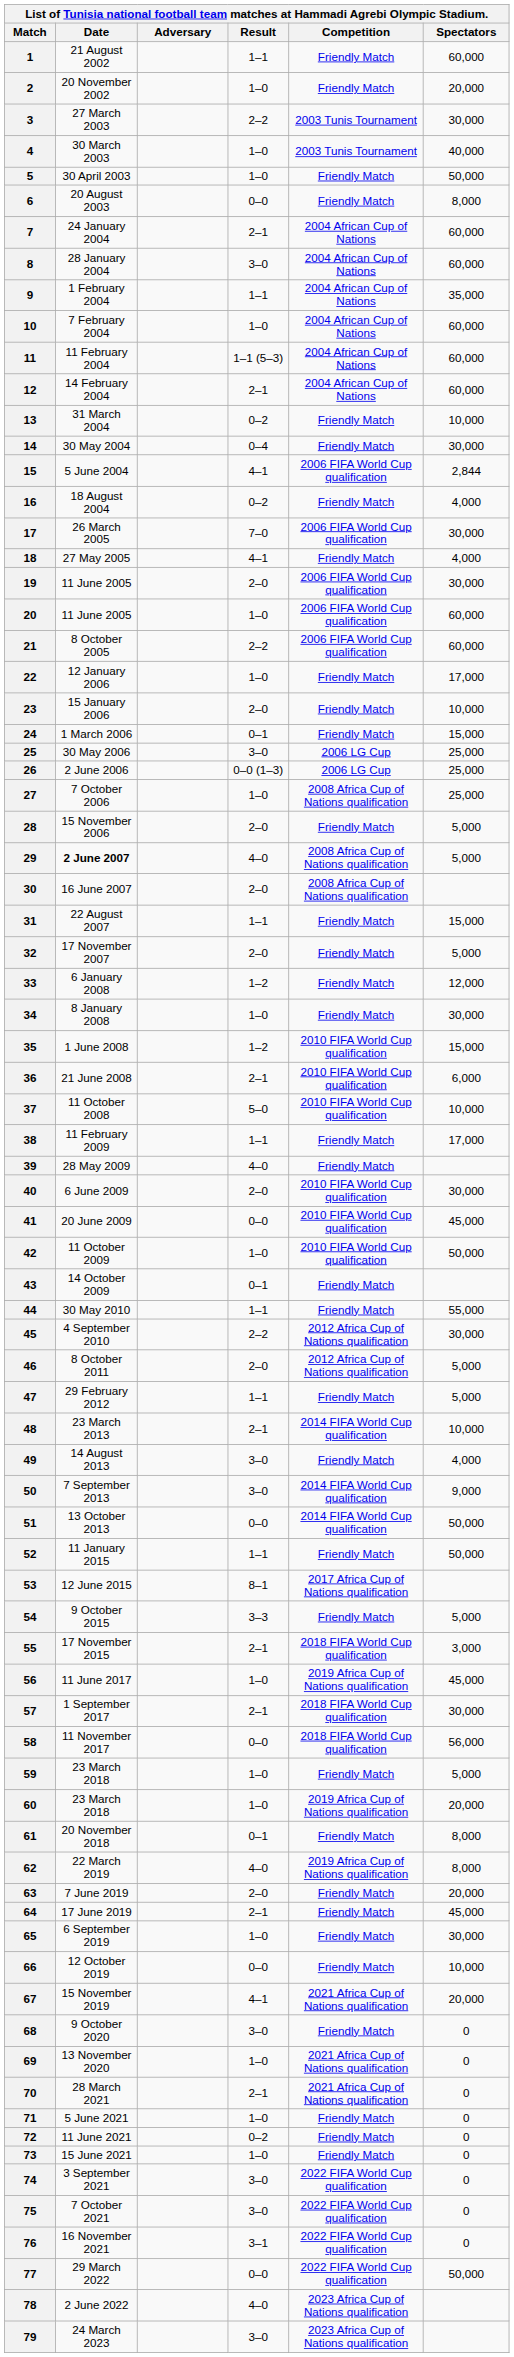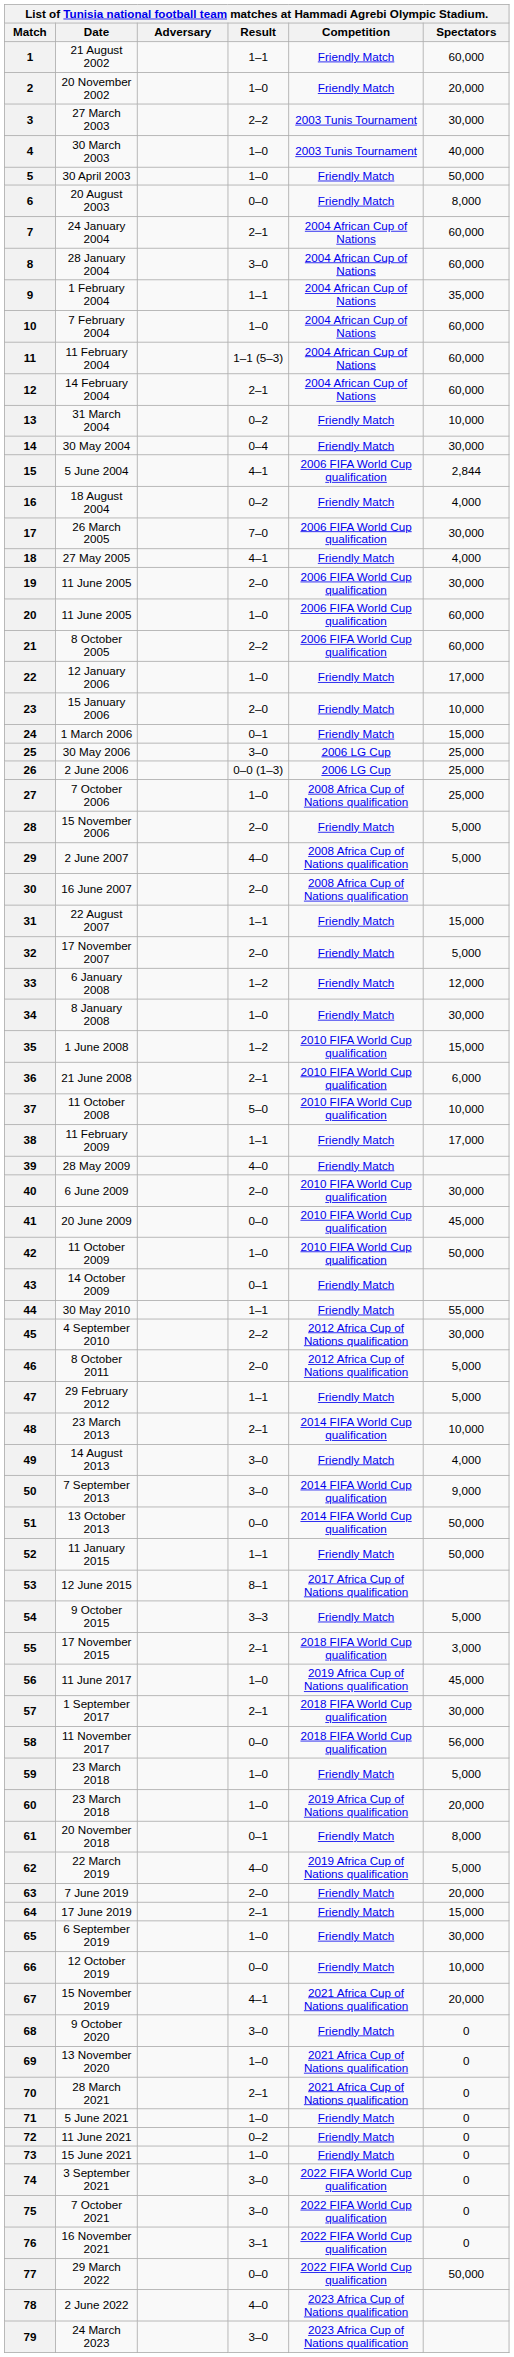 <table class="wikitable collapsible collapsed" style="font-size:90%; text-align:center;" width="100%">
 <tr>
 <th colspan="6">List of <a href='#'>Tunisia national football team</a> matches at Hammadi Agrebi Olympic Stadium.</th>
 </tr>
 <tr>
 <th width="3%">Match</th>
 <th width="5%">Date</th>
 <th width="7%">Adversary</th>
 <th width="5%">Result</th>
 <th width="15%">Competition</th>
 <th width="5%">Spectators</th>
 </tr>
 <tr>
 <th>1</th>
 <td>21 August 2002</td>
 <td align="left"></td>
 <td>1–1</td>
 <td><a href='#'>Friendly Match</a></td>
 <td>60,000</td>
 </tr>
 <tr>
 <th>2</th>
 <td>20 November 2002</td>
 <td align="left"></td>
 <td>1–0</td>
 <td><a href='#'>Friendly Match</a></td>
 <td>20,000</td>
 </tr>
 <tr>
 <th>3</th>
 <td>27 March 2003</td>
 <td align="left"></td>
 <td>2–2</td>
 <td><a href='#'>2003 Tunis Tournament</a></td>
 <td>30,000</td>
 </tr>
 <tr>
 <th>4</th>
 <td>30 March 2003</td>
 <td align="left"></td>
 <td>1–0</td>
 <td><a href='#'>2003 Tunis Tournament</a></td>
 <td>40,000</td>
 </tr>
 <tr>
 <th>5</th>
 <td>30 April 2003</td>
 <td align="left"></td>
 <td>1–0</td>
 <td><a href='#'>Friendly Match</a></td>
 <td>50,000</td>
 </tr>
 <tr>
 <th>6</th>
 <td>20 August 2003</td>
 <td align="left"></td>
 <td>0–0</td>
 <td><a href='#'>Friendly Match</a></td>
 <td>8,000</td>
 </tr>
 <tr>
 <th>7</th>
 <td>24 January 2004</td>
 <td align="left"></td>
 <td>2–1</td>
 <td><a href='#'>2004 African Cup of Nations</a></td>
 <td>60,000</td>
 </tr>
 <tr>
 <th>8</th>
 <td>28 January 2004</td>
 <td align="left"></td>
 <td>3–0</td>
 <td><a href='#'>2004 African Cup of Nations</a></td>
 <td>60,000</td>
 </tr>
 <tr>
 <th>9</th>
 <td>1 February 2004</td>
 <td align="left"></td>
 <td>1–1</td>
 <td><a href='#'>2004 African Cup of Nations</a></td>
 <td>35,000</td>
 </tr>
 <tr>
 <th>10</th>
 <td>7 February 2004</td>
 <td align="left"></td>
 <td>1–0</td>
 <td><a href='#'>2004 African Cup of Nations</a></td>
 <td>60,000</td>
 </tr>
 <tr>
 <th>11</th>
 <td>11 February 2004</td>
 <td align="left"></td>
 <td>1–1 (5–3)</td>
 <td><a href='#'>2004 African Cup of Nations</a></td>
 <td>60,000</td>
 </tr>
 <tr>
 <th>12</th>
 <td>14 February 2004</td>
 <td align="left"></td>
 <td>2–1</td>
 <td><a href='#'>2004 African Cup of Nations</a></td>
 <td>60,000</td>
 </tr>
 <tr>
 <th>13</th>
 <td>31 March 2004</td>
 <td align="left"></td>
 <td>0–2</td>
 <td><a href='#'>Friendly Match</a></td>
 <td>10,000</td>
 </tr>
 <tr>
 <th>14</th>
 <td>30 May 2004</td>
 <td align="left"></td>
 <td>0–4</td>
 <td><a href='#'>Friendly Match</a></td>
 <td>30,000</td>
 </tr>
 <tr>
 <th>15</th>
 <td>5 June 2004</td>
 <td align="left"></td>
 <td>4–1</td>
 <td><a href='#'>2006 FIFA World Cup qualification</a></td>
 <td>2,844</td>
 </tr>
 <tr>
 <th>16</th>
 <td>18 August 2004</td>
 <td align="left"></td>
 <td>0–2</td>
 <td><a href='#'>Friendly Match</a></td>
 <td>4,000</td>
 </tr>
 <tr>
 <th>17</th>
 <td>26 March 2005</td>
 <td align="left"></td>
 <td>7–0</td>
 <td><a href='#'>2006 FIFA World Cup qualification</a></td>
 <td>30,000</td>
 </tr>
 <tr>
 <th>18</th>
 <td>27 May 2005</td>
 <td align="left"></td>
 <td>4–1</td>
 <td><a href='#'>Friendly Match</a></td>
 <td>4,000</td>
 </tr>
 <tr>
 <th>19</th>
 <td>11 June 2005</td>
 <td align="left"></td>
 <td>2–0</td>
 <td><a href='#'>2006 FIFA World Cup qualification</a></td>
 <td>30,000</td>
 </tr>
 <tr>
 <th>20</th>
 <td>11 June 2005</td>
 <td align="left"></td>
 <td>1–0</td>
 <td><a href='#'>2006 FIFA World Cup qualification</a></td>
 <td>60,000</td>
 </tr>
 <tr>
 <th>21</th>
 <td>8 October 2005</td>
 <td align="left"></td>
 <td>2–2</td>
 <td><a href='#'>2006 FIFA World Cup qualification</a></td>
 <td>60,000</td>
 </tr>
 <tr>
 <th>22</th>
 <td>12 January 2006</td>
 <td align="left"></td>
 <td>1–0</td>
 <td><a href='#'>Friendly Match</a></td>
 <td>17,000</td>
 </tr>
 <tr>
 <th>23</th>
 <td>15 January 2006</td>
 <td align="left"></td>
 <td>2–0</td>
 <td><a href='#'>Friendly Match</a></td>
 <td>10,000</td>
 </tr>
 <tr>
 <th>24</th>
 <td>1 March 2006</td>
 <td align="left"></td>
 <td>0–1</td>
 <td><a href='#'>Friendly Match</a></td>
 <td>15,000</td>
 </tr>
 <tr>
 <th>25</th>
 <td>30 May 2006</td>
 <td align="left"></td>
 <td>3–0</td>
 <td><a href='#'>2006 LG Cup</a></td>
 <td>25,000</td>
 </tr>
 <tr>
 <th>26</th>
 <td>2 June 2006</td>
 <td align="left"></td>
 <td>0–0 (1–3)</td>
 <td><a href='#'>2006 LG Cup</a></td>
 <td>25,000</td>
 </tr>
 <tr>
 <th>27</th>
 <td>7 October 2006</td>
 <td align="left"></td>
 <td>1–0</td>
 <td><a href='#'>2008 Africa Cup of Nations qualification</a></td>
 <td>25,000</td>
 </tr>
 <tr>
 <th>28</th>
 <td>15 November 2006</td>
 <td align="left"></td>
 <td>2–0</td>
 <td><a href='#'>Friendly Match</a></td>
 <td>5,000</td>
 </tr>
 <tr>
 <th>29</th>
-<td><strong>2 June 2007</strong></td>
+<td>2 June 2007</td>
 <td align="left"></td>
 <td>4–0</td>
 <td><a href='#'>2008 Africa Cup of Nations qualification</a></td>
 <td>5,000</td>
 </tr>
 <tr>
 <th>30</th>
 <td>16 June 2007</td>
 <td align="left"></td>
 <td>2–0</td>
 <td><a href='#'>2008 Africa Cup of Nations qualification</a></td>
 <td></td>
 </tr>
 <tr>
 <th>31</th>
 <td>22 August 2007</td>
 <td align="left"></td>
 <td>1–1</td>
 <td><a href='#'>Friendly Match</a></td>
 <td>15,000</td>
 </tr>
 <tr>
 <th>32</th>
 <td>17 November 2007</td>
 <td align="left"></td>
 <td>2–0</td>
 <td><a href='#'>Friendly Match</a></td>
 <td>5,000</td>
 </tr>
 <tr>
 <th>33</th>
 <td>6 January 2008</td>
 <td align="left"></td>
 <td>1–2</td>
 <td><a href='#'>Friendly Match</a></td>
 <td>12,000</td>
 </tr>
 <tr>
 <th>34</th>
 <td>8 January 2008</td>
 <td align="left"></td>
 <td>1–0</td>
 <td><a href='#'>Friendly Match</a></td>
 <td>30,000</td>
 </tr>
 <tr>
 <th>35</th>
 <td>1 June 2008</td>
 <td align="left"></td>
 <td>1–2</td>
 <td><a href='#'>2010 FIFA World Cup qualification</a></td>
 <td>15,000</td>
 </tr>
 <tr>
 <th>36</th>
 <td>21 June 2008</td>
 <td align="left"></td>
 <td>2–1</td>
 <td><a href='#'>2010 FIFA World Cup qualification</a></td>
 <td>6,000</td>
 </tr>
 <tr>
 <th>37</th>
 <td>11 October 2008</td>
 <td align="left"></td>
 <td>5–0</td>
 <td><a href='#'>2010 FIFA World Cup qualification</a></td>
 <td>10,000</td>
 </tr>
 <tr>
 <th>38</th>
 <td>11 February 2009</td>
 <td align="left"></td>
 <td>1–1</td>
 <td><a href='#'>Friendly Match</a></td>
 <td>17,000</td>
 </tr>
 <tr>
 <th>39</th>
 <td>28 May 2009</td>
 <td align="left"></td>
 <td>4–0</td>
 <td><a href='#'>Friendly Match</a></td>
 <td></td>
 </tr>
 <tr>
 <th>40</th>
 <td>6 June 2009</td>
 <td align="left"></td>
 <td>2–0</td>
 <td><a href='#'>2010 FIFA World Cup qualification</a></td>
 <td>30,000</td>
 </tr>
 <tr>
 <th>41</th>
 <td>20 June 2009</td>
 <td align="left"></td>
 <td>0–0</td>
 <td><a href='#'>2010 FIFA World Cup qualification</a></td>
 <td>45,000</td>
 </tr>
 <tr>
 <th>42</th>
 <td>11 October 2009</td>
 <td align="left"></td>
 <td>1–0</td>
 <td><a href='#'>2010 FIFA World Cup qualification</a></td>
 <td>50,000</td>
 </tr>
 <tr>
 <th>43</th>
 <td>14 October 2009</td>
 <td align="left"></td>
 <td>0–1</td>
 <td><a href='#'>Friendly Match</a></td>
 <td></td>
 </tr>
 <tr>
 <th>44</th>
 <td>30 May 2010</td>
 <td align="left"></td>
 <td>1–1</td>
 <td><a href='#'>Friendly Match</a></td>
 <td>55,000</td>
 </tr>
 <tr>
 <th>45</th>
 <td>4 September 2010</td>
 <td align="left"></td>
 <td>2–2</td>
 <td><a href='#'>2012 Africa Cup of Nations qualification</a></td>
 <td>30,000</td>
 </tr>
 <tr>
 <th>46</th>
 <td>8 October 2011</td>
 <td align="left"></td>
 <td>2–0</td>
 <td><a href='#'>2012 Africa Cup of Nations qualification</a></td>
 <td>5,000</td>
 </tr>
 <tr>
 <th>47</th>
 <td>29 February 2012</td>
 <td align="left"></td>
 <td>1–1</td>
 <td><a href='#'>Friendly Match</a></td>
 <td>5,000</td>
 </tr>
 <tr>
 <th>48</th>
 <td>23 March 2013</td>
 <td align="left"></td>
 <td>2–1</td>
 <td><a href='#'>2014 FIFA World Cup qualification</a></td>
 <td>10,000</td>
 </tr>
 <tr>
 <th>49</th>
 <td>14 August 2013</td>
 <td align="left"></td>
 <td>3–0</td>
 <td><a href='#'>Friendly Match</a></td>
 <td>4,000</td>
 </tr>
 <tr>
 <th>50</th>
 <td>7 September 2013</td>
 <td align="left"></td>
 <td>3–0</td>
 <td><a href='#'>2014 FIFA World Cup qualification</a></td>
 <td>9,000</td>
 </tr>
 <tr>
 <th>51</th>
 <td>13 October 2013</td>
 <td align="left"></td>
 <td>0–0</td>
 <td><a href='#'>2014 FIFA World Cup qualification</a></td>
 <td>50,000</td>
 </tr>
 <tr>
 <th>52</th>
 <td>11 January 2015</td>
 <td align="left"></td>
 <td>1–1</td>
 <td><a href='#'>Friendly Match</a></td>
 <td>50,000</td>
 </tr>
 <tr>
 <th>53</th>
 <td>12 June 2015</td>
 <td align="left"></td>
 <td>8–1</td>
 <td><a href='#'>2017 Africa Cup of Nations qualification</a></td>
 <td></td>
 </tr>
 <tr>
 <th>54</th>
 <td>9 October 2015</td>
 <td align="left"></td>
 <td>3–3</td>
 <td><a href='#'>Friendly Match</a></td>
 <td>5,000</td>
 </tr>
 <tr>
 <th>55</th>
 <td>17 November 2015</td>
 <td align="left"></td>
 <td>2–1</td>
 <td><a href='#'>2018 FIFA World Cup qualification</a></td>
 <td>3,000</td>
 </tr>
 <tr>
 <th>56</th>
 <td>11 June 2017</td>
 <td align="left"></td>
 <td>1–0</td>
 <td><a href='#'>2019 Africa Cup of Nations qualification</a></td>
 <td>45,000</td>
 </tr>
 <tr>
 <th>57</th>
 <td>1 September 2017</td>
 <td align="left"></td>
 <td>2–1</td>
 <td><a href='#'>2018 FIFA World Cup qualification</a></td>
 <td>30,000</td>
 </tr>
 <tr>
 <th>58</th>
 <td>11 November 2017</td>
 <td align="left"></td>
 <td>0–0</td>
 <td><a href='#'>2018 FIFA World Cup qualification</a></td>
 <td>56,000</td>
 </tr>
 <tr>
 <th>59</th>
 <td>23 March 2018</td>
 <td align="left"></td>
 <td>1–0</td>
 <td><a href='#'>Friendly Match</a></td>
 <td>5,000</td>
 </tr>
 <tr>
 <th>60</th>
 <td>23 March 2018</td>
 <td align="left"></td>
 <td>1–0</td>
 <td><a href='#'>2019 Africa Cup of Nations qualification</a></td>
 <td>20,000</td>
 </tr>
 <tr>
 <th>61</th>
 <td>20 November 2018</td>
 <td align="left"></td>
 <td>0–1</td>
 <td><a href='#'>Friendly Match</a></td>
 <td>8,000</td>
 </tr>
 <tr>
 <th>62</th>
 <td>22 March 2019</td>
 <td align="left"></td>
 <td>4–0</td>
 <td><a href='#'>2019 Africa Cup of Nations qualification</a></td>
-<td>8,000</td>
+<td>5,000</td>
 </tr>
 <tr>
 <th>63</th>
 <td>7 June 2019</td>
 <td align="left"></td>
 <td>2–0</td>
 <td><a href='#'>Friendly Match</a></td>
 <td>20,000</td>
 </tr>
 <tr>
 <th>64</th>
 <td>17 June 2019</td>
 <td align="left"></td>
 <td>2–1</td>
 <td><a href='#'>Friendly Match</a></td>
-<td>45,000</td>
+<td>15,000</td>
 </tr>
 <tr>
 <th>65</th>
 <td>6 September 2019</td>
 <td align="left"></td>
 <td>1–0</td>
 <td><a href='#'>Friendly Match</a></td>
 <td>30,000</td>
 </tr>
 <tr>
 <th>66</th>
 <td>12 October 2019</td>
 <td align="left"></td>
 <td>0–0</td>
 <td><a href='#'>Friendly Match</a></td>
 <td>10,000</td>
 </tr>
 <tr>
 <th>67</th>
 <td>15 November 2019</td>
 <td align="left"></td>
 <td>4–1</td>
 <td><a href='#'>2021 Africa Cup of Nations qualification</a></td>
 <td>20,000</td>
 </tr>
 <tr>
 <th>68</th>
 <td>9 October 2020</td>
 <td align="left"></td>
 <td>3–0</td>
 <td><a href='#'>Friendly Match</a></td>
 <td>0 </td>
 </tr>
 <tr>
 <th>69</th>
 <td>13 November 2020</td>
 <td align="left"></td>
 <td>1–0</td>
 <td><a href='#'>2021 Africa Cup of Nations qualification</a></td>
 <td>0 </td>
 </tr>
 <tr>
 <th>70</th>
 <td>28 March 2021</td>
 <td align="left"></td>
 <td>2–1</td>
 <td><a href='#'>2021 Africa Cup of Nations qualification</a></td>
 <td>0 </td>
 </tr>
 <tr>
 <th>71</th>
 <td>5 June 2021</td>
 <td align="left"></td>
 <td>1–0</td>
 <td><a href='#'>Friendly Match</a></td>
 <td>0 </td>
 </tr>
 <tr>
 <th>72</th>
 <td>11 June 2021</td>
 <td align="left"></td>
 <td>0–2</td>
 <td><a href='#'>Friendly Match</a></td>
 <td>0 </td>
 </tr>
 <tr>
 <th>73</th>
 <td>15 June 2021</td>
 <td align="left"></td>
 <td>1–0</td>
 <td><a href='#'>Friendly Match</a></td>
 <td>0 </td>
 </tr>
 <tr>
 <th>74</th>
 <td>3 September 2021</td>
 <td align="left"></td>
 <td>3–0</td>
 <td><a href='#'>2022 FIFA World Cup qualification</a></td>
 <td>0 </td>
 </tr>
 <tr>
 <th>75</th>
 <td>7 October 2021</td>
 <td align="left"></td>
 <td>3–0</td>
 <td><a href='#'>2022 FIFA World Cup qualification</a></td>
 <td>0 </td>
 </tr>
 <tr>
 <th>76</th>
 <td>16 November 2021</td>
 <td align="left"></td>
 <td>3–1</td>
 <td><a href='#'>2022 FIFA World Cup qualification</a></td>
 <td>0 </td>
 </tr>
 <tr>
 <th>77</th>
 <td>29 March 2022</td>
 <td align="left"></td>
 <td>0–0</td>
 <td><a href='#'>2022 FIFA World Cup qualification</a></td>
 <td>50,000</td>
 </tr>
 <tr>
 <th>78</th>
 <td>2 June 2022</td>
 <td align="left"></td>
 <td>4–0</td>
 <td><a href='#'>2023 Africa Cup of Nations qualification</a></td>
 <td></td>
 </tr>
 <tr>
 <th>79</th>
 <td>24 March 2023</td>
 <td align="left"></td>
 <td>3–0</td>
 <td><a href='#'>2023 Africa Cup of Nations qualification</a></td>
 <td></td>
 </tr>
 </table>
